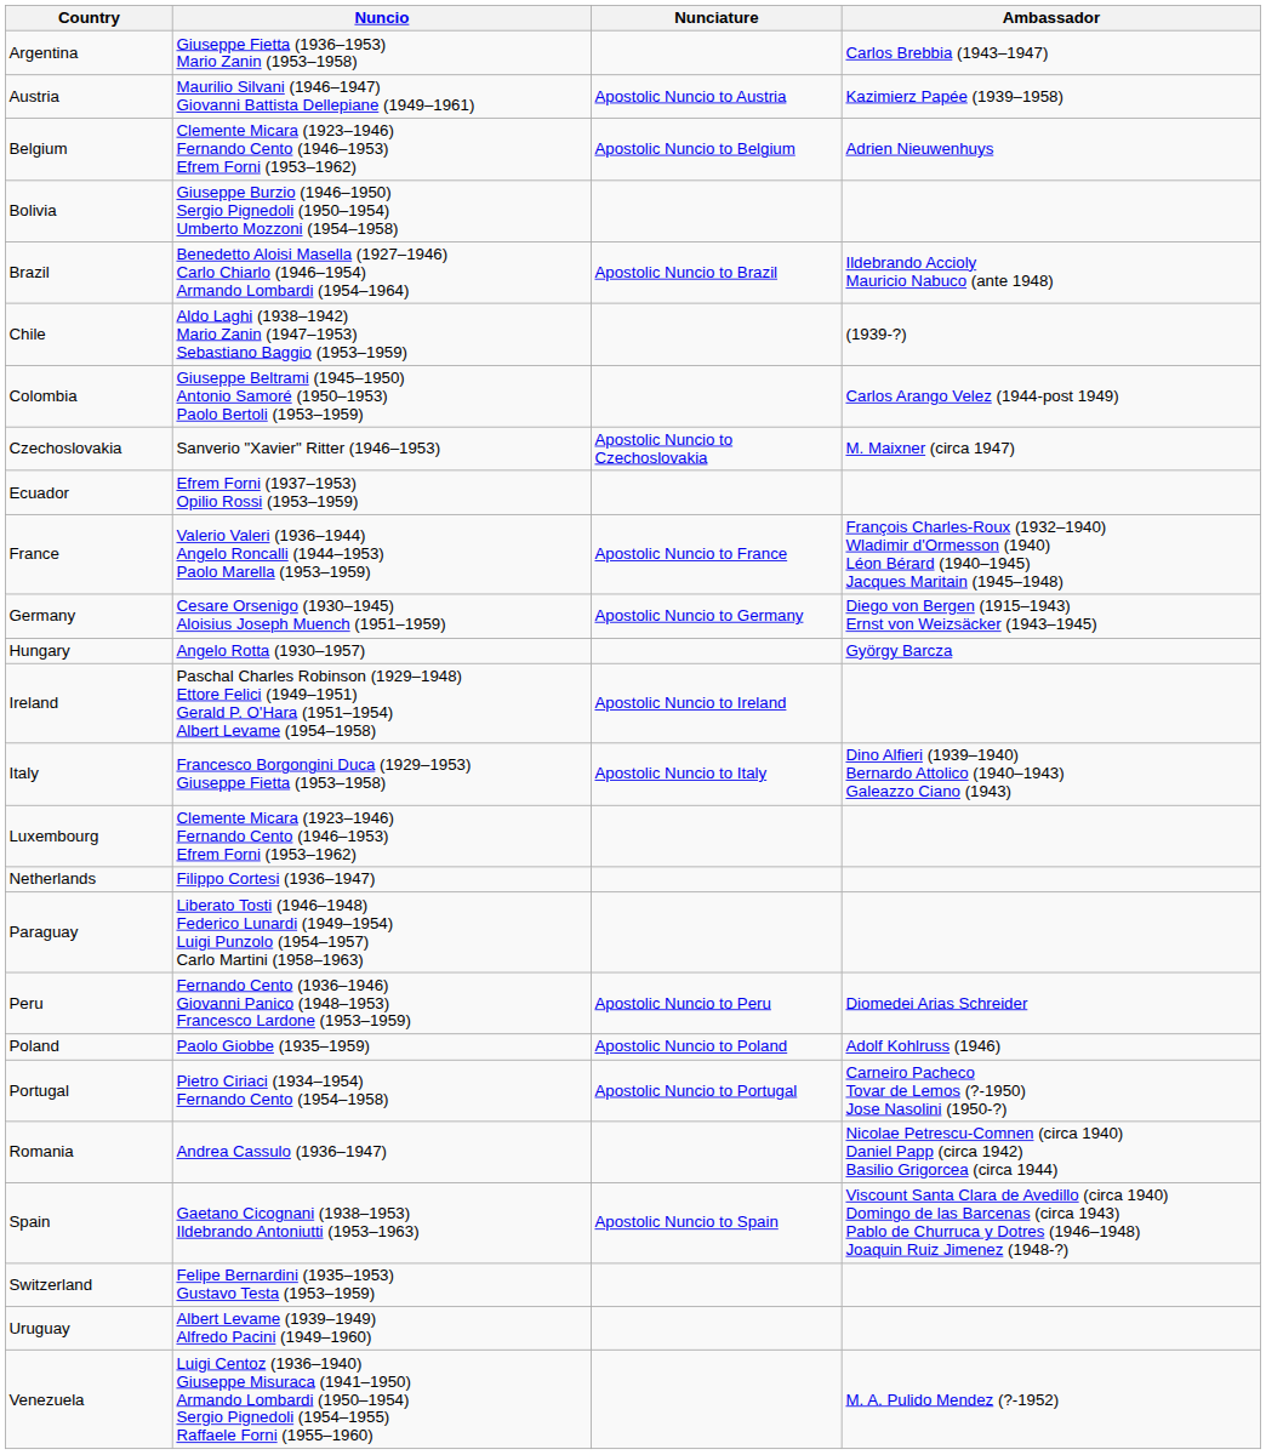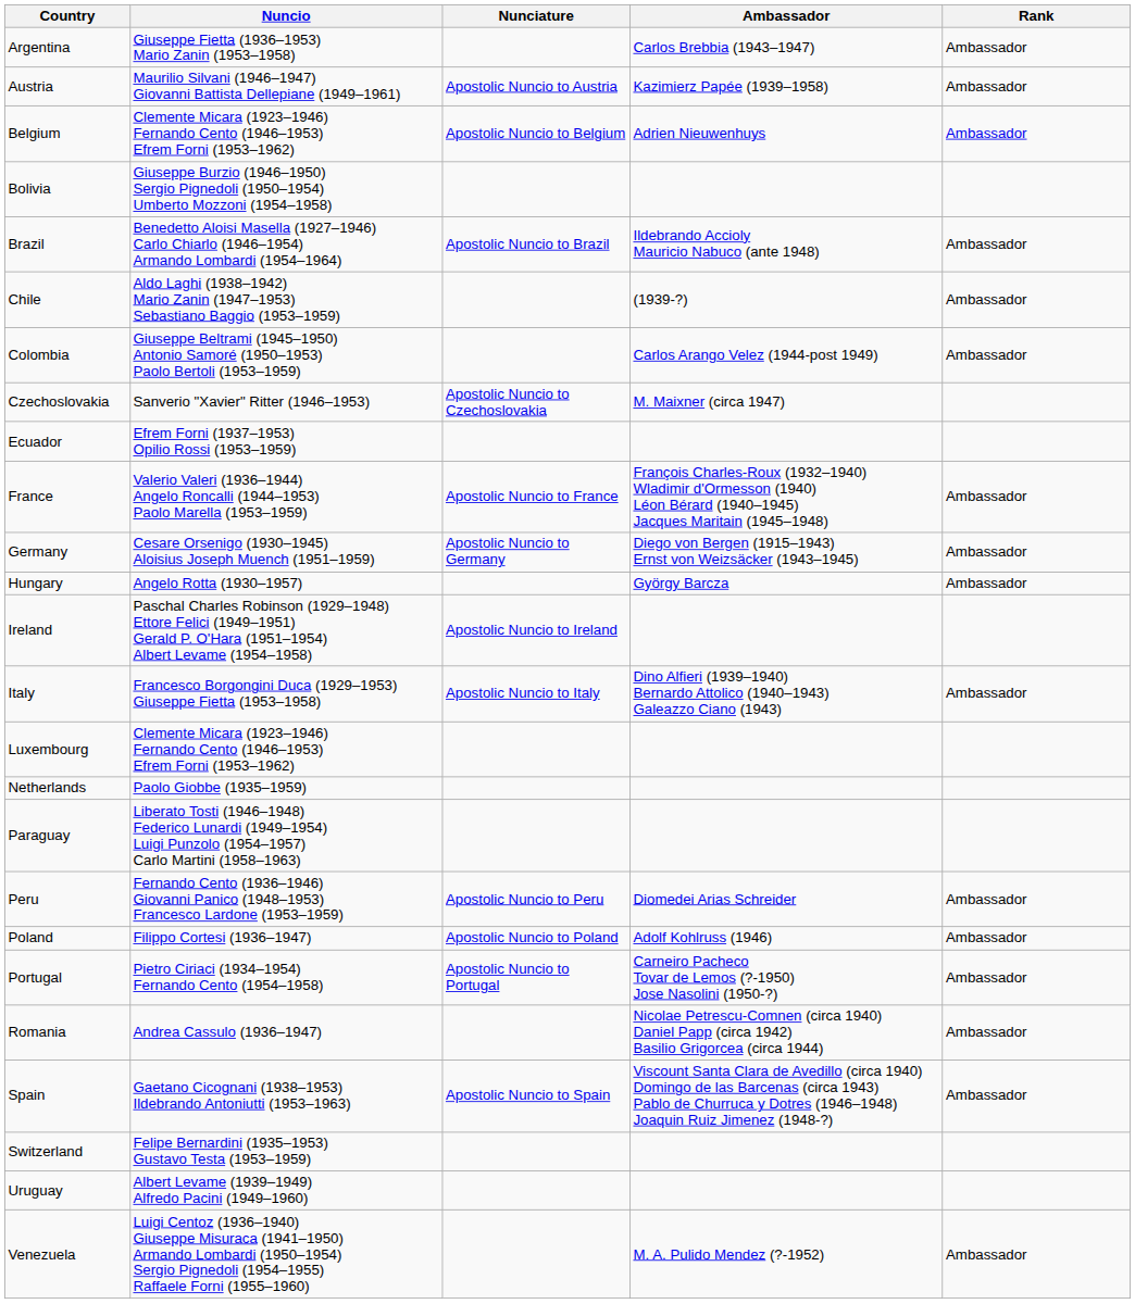 <table class="wikitable sortable">
 <tr>
 <th width="10%">Country</th>
 <th width="25%"><a href='#'>Nuncio</a></th>
 <th width="15%">Nunciature</th>
 <th width="25%">Ambassador</th>
+<th width="15%">Rank</th>
 </tr>
 <tr>
 <td>Argentina</td>
 <td><a href='#'>Giuseppe Fietta</a> (1936–1953)<br><a href='#'>Mario Zanin</a> (1953–1958)</td>
 <td></td>
 <td><a href='#'>Carlos Brebbia</a> (1943–1947)</td>
+<td>Ambassador</td>
 </tr>
 <tr>
 <td>Austria</td>
 <td><a href='#'>Maurilio Silvani</a> (1946–1947)<br><a href='#'>Giovanni Battista Dellepiane</a> (1949–1961)</td>
 <td><a href='#'>Apostolic Nuncio to Austria</a></td>
 <td><a href='#'>Kazimierz Papée</a> (1939–1958)</td>
+<td>Ambassador</td>
 </tr>
 <tr>
 <td>Belgium</td>
 <td><a href='#'>Clemente Micara</a> (1923–1946)<br><a href='#'>Fernando Cento</a> (1946–1953)<br><a href='#'>Efrem Forni</a> (1953–1962)</td>
 <td><a href='#'>Apostolic Nuncio to Belgium</a></td>
 <td><a href='#'>Adrien Nieuwenhuys</a></td>
+<td><a href='#'>Ambassador</a></td>
 </tr>
 <tr>
 <td>Bolivia</td>
 <td><a href='#'>Giuseppe Burzio</a> (1946–1950)<br><a href='#'>Sergio Pignedoli</a> (1950–1954)<br><a href='#'>Umberto Mozzoni</a> (1954–1958)</td>
+<td></td>
 <td></td>
 <td></td>
 </tr>
 <tr>
 <td>Brazil</td>
 <td><a href='#'>Benedetto Aloisi Masella</a> (1927–1946)<br><a href='#'>Carlo Chiarlo</a> (1946–1954)<br><a href='#'>Armando Lombardi</a> (1954–1964)</td>
 <td><a href='#'>Apostolic Nuncio to Brazil</a></td>
 <td><a href='#'>Ildebrando Accioly</a><br><a href='#'>Mauricio Nabuco</a> (ante 1948)</td>
+<td>Ambassador</td>
 </tr>
 <tr>
 <td>Chile</td>
 <td><a href='#'>Aldo Laghi</a> (1938–1942)<br><a href='#'>Mario Zanin</a> (1947–1953)<br><a href='#'>Sebastiano Baggio</a> (1953–1959)</td>
 <td></td>
 <td>(1939-?)</td>
+<td>Ambassador</td>
 </tr>
 <tr>
 <td>Colombia</td>
 <td><a href='#'>Giuseppe Beltrami</a> (1945–1950)<br><a href='#'>Antonio Samoré</a> (1950–1953)<br><a href='#'>Paolo Bertoli</a> (1953–1959)</td>
 <td></td>
 <td><a href='#'>Carlos Arango Velez</a> (1944-post 1949)</td>
+<td>Ambassador</td>
 </tr>
 <tr>
 <td>Czechoslovakia</td>
 <td>Sanverio "Xavier" Ritter (1946–1953)</td>
 <td><a href='#'>Apostolic Nuncio to Czechoslovakia</a></td>
 <td><a href='#'>M. Maixner</a> (circa 1947)</td>
+<td></td>
 </tr>
 <tr>
 <td>Ecuador</td>
 <td><a href='#'>Efrem Forni</a> (1937–1953)<br><a href='#'>Opilio Rossi</a> (1953–1959)</td>
+<td></td>
 <td></td>
 <td></td>
 </tr>
 <tr>
 <td>France</td>
 <td><a href='#'>Valerio Valeri</a> (1936–1944)<br><a href='#'>Angelo Roncalli</a> (1944–1953)<br><a href='#'>Paolo Marella</a> (1953–1959)</td>
 <td><a href='#'>Apostolic Nuncio to France</a></td>
 <td><a href='#'>François Charles-Roux</a> (1932–1940)<br><a href='#'>Wladimir d'Ormesson</a> (1940)<br><a href='#'>Léon Bérard</a> (1940–1945)<br><a href='#'>Jacques Maritain</a> (1945–1948)</td>
+<td>Ambassador</td>
 </tr>
 <tr>
 <td>Germany</td>
 <td><a href='#'>Cesare Orsenigo</a> (1930–1945)<br><a href='#'>Aloisius Joseph Muench</a> (1951–1959)</td>
 <td><a href='#'>Apostolic Nuncio to Germany</a></td>
 <td><a href='#'>Diego von Bergen</a> (1915–1943)<br><a href='#'>Ernst von Weizsäcker</a> (1943–1945)</td>
+<td>Ambassador</td>
 </tr>
 <tr>
 <td>Hungary</td>
 <td><a href='#'>Angelo Rotta</a> (1930–1957)</td>
 <td></td>
 <td><a href='#'>György Barcza</a></td>
+<td>Ambassador</td>
 </tr>
 <tr>
 <td>Ireland</td>
 <td>Paschal Charles Robinson (1929–1948)<br><a href='#'>Ettore Felici</a> (1949–1951)<br><a href='#'>Gerald P. O'Hara</a> (1951–1954)<br><a href='#'>Albert Levame</a> (1954–1958)</td>
 <td><a href='#'>Apostolic Nuncio to Ireland</a></td>
+<td></td>
 <td></td>
 </tr>
 <tr>
 <td>Italy</td>
 <td><a href='#'>Francesco Borgongini Duca</a> (1929–1953)<br><a href='#'>Giuseppe Fietta</a> (1953–1958)</td>
 <td><a href='#'>Apostolic Nuncio to Italy</a></td>
 <td><a href='#'>Dino Alfieri</a> (1939–1940)<br><a href='#'>Bernardo Attolico</a> (1940–1943)<br><a href='#'>Galeazzo Ciano</a> (1943)</td>
+<td>Ambassador</td>
 </tr>
 <tr>
 <td>Luxembourg</td>
 <td><a href='#'>Clemente Micara</a> (1923–1946)<br><a href='#'>Fernando Cento</a> (1946–1953)<br><a href='#'>Efrem Forni</a> (1953–1962)</td>
 <td></td>
 <td></td>
+<td></td>
 </tr>
 <tr>
 <td>Netherlands</td>
-<td><a href='#'>Filippo Cortesi</a> (1936–1947)</td>
+<td><a href='#'>Paolo Giobbe</a> (1935–1959)</td>
+<td></td>
 <td></td>
 <td></td>
 </tr>
 <tr>
 <td>Paraguay</td>
 <td><a href='#'>Liberato Tosti</a> (1946–1948)<br><a href='#'>Federico Lunardi</a> (1949–1954)<br><a href='#'>Luigi Punzolo</a> (1954–1957)<br>Carlo Martini (1958–1963)</td>
 <td></td>
 <td></td>
+<td></td>
 </tr>
 <tr>
 <td>Peru</td>
 <td><a href='#'>Fernando Cento</a> (1936–1946)<br><a href='#'>Giovanni Panico</a> (1948–1953)<br><a href='#'>Francesco Lardone</a> (1953–1959)</td>
 <td><a href='#'>Apostolic Nuncio to Peru</a></td>
 <td><a href='#'>Diomedei Arias Schreider</a></td>
+<td>Ambassador</td>
 </tr>
 <tr>
 <td>Poland</td>
-<td><a href='#'>Paolo Giobbe</a> (1935–1959)</td>
+<td><a href='#'>Filippo Cortesi</a> (1936–1947)</td>
 <td><a href='#'>Apostolic Nuncio to Poland</a></td>
 <td><a href='#'>Adolf Kohlruss</a> (1946)</td>
+<td>Ambassador</td>
 </tr>
 <tr>
 <td>Portugal</td>
 <td><a href='#'>Pietro Ciriaci</a> (1934–1954)<br><a href='#'>Fernando Cento</a> (1954–1958)</td>
 <td><a href='#'>Apostolic Nuncio to Portugal</a></td>
 <td><a href='#'>Carneiro Pacheco</a><br><a href='#'>Tovar de Lemos</a> (?-1950)<br><a href='#'>Jose Nasolini</a> (1950-?)</td>
+<td>Ambassador</td>
 </tr>
 <tr>
 <td>Romania</td>
 <td><a href='#'>Andrea Cassulo</a> (1936–1947)</td>
 <td></td>
 <td><a href='#'>Nicolae Petrescu-Comnen</a> (circa 1940)<br><a href='#'>Daniel Papp</a> (circa 1942)<br><a href='#'>Basilio Grigorcea</a> (circa 1944)</td>
+<td>Ambassador</td>
 </tr>
 <tr>
 <td>Spain</td>
 <td><a href='#'>Gaetano Cicognani</a> (1938–1953)<br><a href='#'>Ildebrando Antoniutti</a> (1953–1963)</td>
 <td><a href='#'>Apostolic Nuncio to Spain</a></td>
 <td><a href='#'>Viscount Santa Clara de Avedillo</a> (circa 1940)<br><a href='#'>Domingo de las Barcenas</a> (circa 1943)<br><a href='#'>Pablo de Churruca y Dotres</a> (1946–1948)<br><a href='#'>Joaquin Ruiz Jimenez</a> (1948-?)</td>
+<td>Ambassador</td>
 </tr>
 <tr>
 <td>Switzerland</td>
 <td><a href='#'>Felipe Bernardini</a> (1935–1953)<br><a href='#'>Gustavo Testa</a> (1953–1959)</td>
+<td></td>
 <td></td>
 <td></td>
 </tr>
 <tr>
 <td>Uruguay</td>
 <td><a href='#'>Albert Levame</a> (1939–1949)<br><a href='#'>Alfredo Pacini</a> (1949–1960)</td>
 <td></td>
 <td></td>
+<td></td>
 </tr>
 <tr>
 <td>Venezuela</td>
 <td><a href='#'>Luigi Centoz</a> (1936–1940)<br><a href='#'>Giuseppe Misuraca</a> (1941–1950)<br><a href='#'>Armando Lombardi</a> (1950–1954)<br><a href='#'>Sergio Pignedoli</a> (1954–1955)<br><a href='#'>Raffaele Forni</a> (1955–1960)</td>
 <td></td>
 <td><a href='#'>M. A. Pulido Mendez</a> (?-1952)</td>
+<td>Ambassador</td>
 </tr>
 </table>
